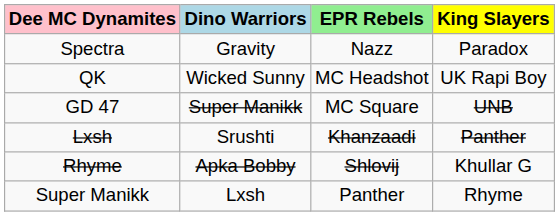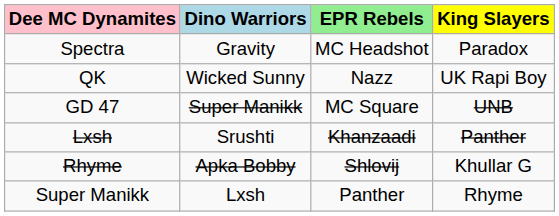 <table class="wikitable" style="text-align:center">
 <tr>
 <td bgcolor="pink"><strong>Dee MC Dynamites</strong></td>
 <td bgcolor="lightblue"><strong>Dino Warriors</strong></td>
 <td bgcolor="lightgreen"><strong>EPR Rebels</strong></td>
 <td bgcolor="yellow"><strong>King Slayers</strong></td>
 </tr>
 <tr>
 <td>Spectra</td>
 <td>Gravity</td>
-<td>Nazz</td>
+<td>MC Headshot</td>
 <td>Paradox</td>
 </tr>
 <tr>
 <td>QK</td>
 <td>Wicked Sunny</td>
-<td>MC Headshot</td>
+<td>Nazz</td>
 <td>UK Rapi Boy</td>
 </tr>
 <tr>
 <td>GD 47</td>
 <td><s>Super Manikk</s></td>
 <td>MC Square</td>
 <td><s>UNB</s></td>
 </tr>
 <tr>
 <td><s>Lxsh</s></td>
 <td>Srushti</td>
 <td><s>Khanzaadi</s></td>
 <td><s>Panther</s></td>
 </tr>
 <tr>
 <td><s>Rhyme</s></td>
 <td><s>Apka Bobby</s></td>
 <td><s>Shlovij</s></td>
 <td>Khullar G</td>
 </tr>
 <tr>
 <td>Super Manikk</td>
 <td>Lxsh</td>
 <td>Panther</td>
 <td>Rhyme</td>
 </tr>
 </table>
